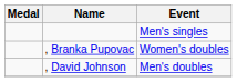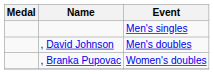 <table class="wikitable sortable" style="font-size:90%">
 <tr>
 <th>Medal</th>
 <th>Name</th>
 <th>Event</th>
 </tr>
 <tr>
 <td></td>
 <td></td>
 <td><a href='#'>Men's singles</a></td>
 </tr>
 <tr>
 <td></td>
+<td>, <a href='#'>David Johnson</a></td>
+<td><a href='#'>Men's doubles</a></td>
+</tr>
+<tr>
+<td></td>
 <td>,  <a href='#'>Branka Pupovac</a></td>
 <td><a href='#'>Women's doubles</a></td>
 </tr>
 <tr>
-<td></td>
-<td>, <a href='#'>David Johnson</a></td>
-<td><a href='#'>Men's doubles</a></td>
-</tr>
-<tr>
 </tr>
 </table>
